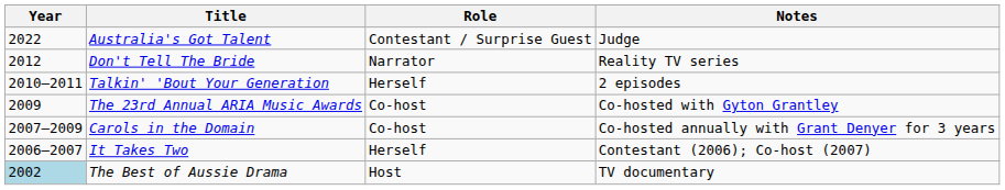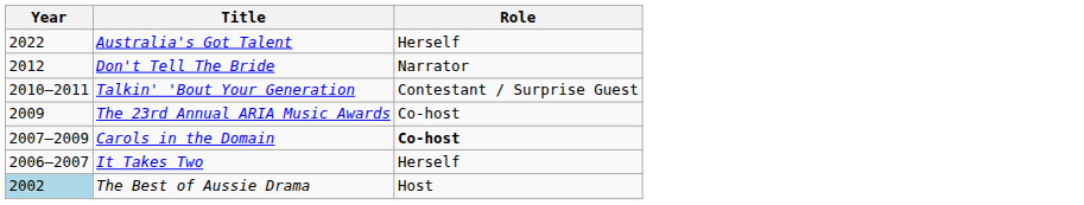 <table class="wikitable">
 <tr>
 <th>Year</th>
 <th>Title</th>
 <th>Role</th>
-<th>Notes</th>
 </tr>
 <tr>
 <td>2022</td>
 <td><em><a href='#'>Australia's Got Talent</a></em></td>
-<td>Contestant / Surprise Guest</td>
-<td>Judge</td>
+<td>Herself</td>
 </tr>
 <tr>
 <td>2012</td>
 <td><em><a href='#'>Don't Tell The Bride</a></em></td>
 <td>Narrator</td>
-<td>Reality TV series<br></td>
 </tr>
 <tr>
 <td>2010–2011</td>
 <td><em><a href='#'>Talkin' 'Bout Your Generation</a></em></td>
-<td>Herself</td>
-<td>2 episodes</td>
+<td>Contestant / Surprise Guest</td>
 </tr>
 <tr>
 <td>2009</td>
 <td><em><a href='#'>The 23rd Annual ARIA Music Awards</a></em></td>
 <td>Co-host</td>
-<td>Co-hosted with <a href='#'>Gyton Grantley</a></td>
 </tr>
 <tr>
 <td>2007–2009</td>
 <td><em><a href='#'>Carols in the Domain</a></em></td>
-<td>Co-host</td>
-<td>Co-hosted annually with <a href='#'>Grant Denyer</a> for 3 years</td>
+<td><strong>Co-host</strong></td>
 </tr>
 <tr>
 <td>2006–2007</td>
 <td><em><a href='#'>It Takes Two</a></em></td>
 <td>Herself</td>
-<td>Contestant (2006); Co-host (2007)</td>
 </tr>
 <tr>
 <td style="background: lightblue;">2002</td>
 <td><em>The Best of Aussie Drama</em></td>
 <td>Host</td>
-<td>TV documentary</td>
 </tr>
 </table>
